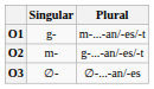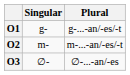 <table class="wikitable" style="text-align:center;">
 <tr>
 <th> </th>
 <th><strong>Singular</strong></th>
 <th><strong>Plural</strong></th>
 </tr>
 <tr>
 <th><strong>O1</strong></th>
 <td>g-</td>
-<td>m-...-an/-es/-t</td>
+<td>g-...-an/-es/-t</td>
 </tr>
 <tr>
 <th><strong>O2</strong></th>
 <td>m-</td>
-<td>g-...-an/-es/-t</td>
+<td>m-...-an/-es/-t</td>
 </tr>
 <tr>
 <th><strong>O3</strong></th>
 <td>∅-</td>
 <td>∅-...-an/-es</td>
 </tr>
 </table>
